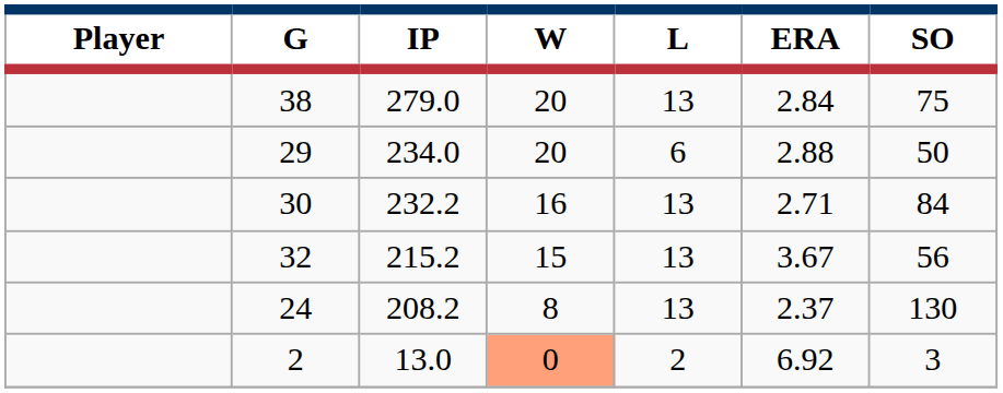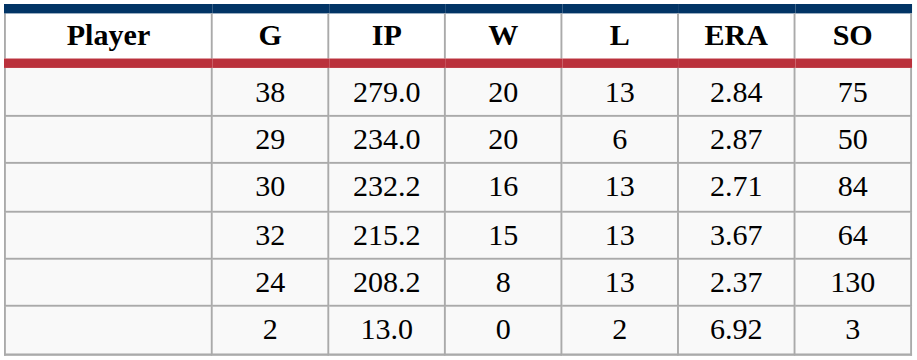 <table class="wikitable sortable">
 <tr>
 <th style="background:#FFFFFF; border-top:#023465 5px solid; border-bottom:#ba313c 5px solid;" width="16%">Player</th>
 <th style="background:#FFFFFF; border-top:#023465 5px solid; border-bottom:#ba313c 5px solid;" width="9%">G</th>
 <th style="background:#FFFFFF; border-top:#023465 5px solid; border-bottom:#ba313c 5px solid;" width="9%">IP</th>
 <th style="background:#FFFFFF; border-top:#023465 5px solid; border-bottom:#ba313c 5px solid;" width="9%">W</th>
 <th style="background:#FFFFFF; border-top:#023465 5px solid; border-bottom:#ba313c 5px solid;" width="9%">L</th>
 <th style="background:#FFFFFF; border-top:#023465 5px solid; border-bottom:#ba313c 5px solid;" width="9%">ERA</th>
 <th style="background:#FFFFFF; border-top:#023465 5px solid; border-bottom:#ba313c 5px solid;" width="9%">SO</th>
 </tr>
 <tr align="center">
 <td></td>
 <td>38</td>
 <td>279.0</td>
 <td>20</td>
 <td>13</td>
 <td>2.84</td>
 <td>75</td>
 </tr>
 <tr align="center">
 <td></td>
 <td>29</td>
 <td>234.0</td>
 <td>20</td>
 <td>6</td>
-<td>2.88</td>
+<td>2.87</td>
 <td>50</td>
 </tr>
 <tr align="center">
 <td></td>
 <td>30</td>
 <td>232.2</td>
 <td>16</td>
 <td>13</td>
 <td>2.71</td>
 <td>84</td>
 </tr>
 <tr align="center">
 <td></td>
 <td>32</td>
 <td>215.2</td>
 <td>15</td>
 <td>13</td>
 <td>3.67</td>
-<td>56</td>
+<td>64</td>
 </tr>
 <tr align="center">
 <td></td>
 <td>24</td>
 <td>208.2</td>
 <td>8</td>
 <td>13</td>
 <td>2.37</td>
 <td>130</td>
 </tr>
 <tr align="center">
 <td></td>
 <td>2</td>
 <td>13.0</td>
-<td style="background: lightsalmon;">0</td>
+<td>0</td>
 <td>2</td>
 <td>6.92</td>
 <td>3</td>
 </tr>
 <tr align="center">
 </tr>
 </table>
